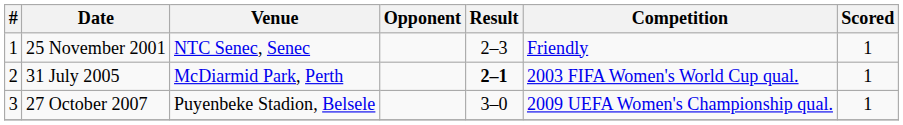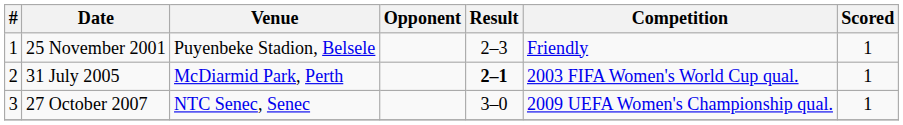 <table class="wikitable">
 <tr>
 <th>#</th>
 <th>Date</th>
 <th>Venue</th>
 <th>Opponent</th>
 <th>Result</th>
 <th>Competition</th>
 <th>Scored</th>
 </tr>
 <tr>
 <td>1</td>
 <td>25 November 2001</td>
-<td><a href='#'>NTC Senec</a>, <a href='#'>Senec</a></td>
+<td>Puyenbeke Stadion, <a href='#'>Belsele</a></td>
 <td></td>
 <td align="center">2–3</td>
 <td><a href='#'>Friendly</a></td>
 <td align="center">1</td>
 </tr>
 <tr>
 <td>2</td>
 <td>31 July 2005</td>
 <td><a href='#'>McDiarmid Park</a>, <a href='#'>Perth</a></td>
 <td></td>
 <td align="center"><strong>2–1</strong></td>
 <td><a href='#'>2003 FIFA Women's World Cup qual.</a></td>
 <td align="center">1</td>
 </tr>
 <tr>
 <td>3</td>
 <td>27 October 2007</td>
-<td>Puyenbeke Stadion, <a href='#'>Belsele</a></td>
+<td><a href='#'>NTC Senec</a>, <a href='#'>Senec</a></td>
 <td></td>
 <td align="center">3–0</td>
 <td><a href='#'>2009 UEFA Women's Championship qual.</a></td>
 <td align="center">1</td>
 </tr>
 <tr>
 </tr>
 </table>
